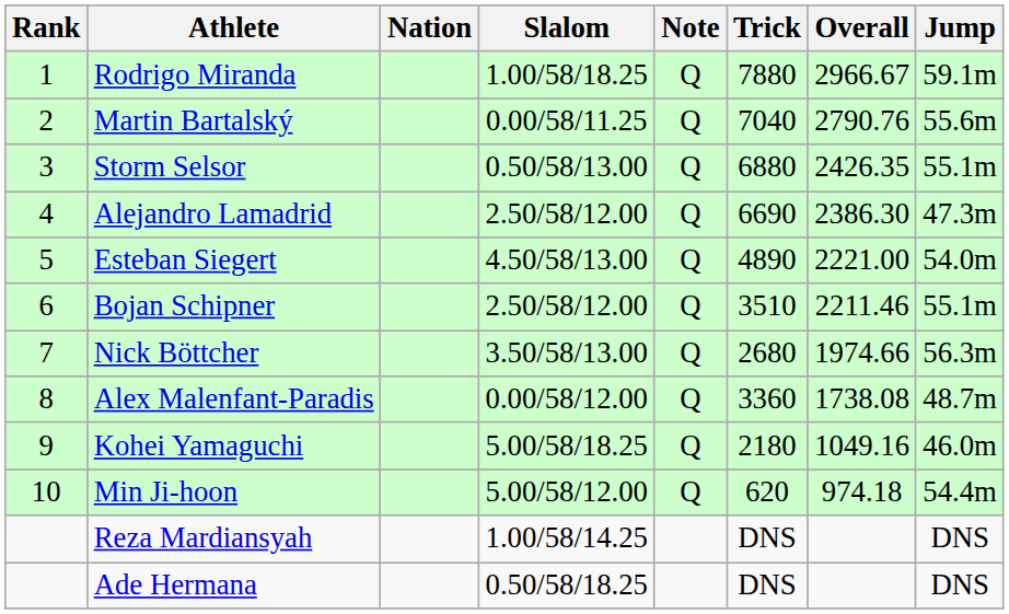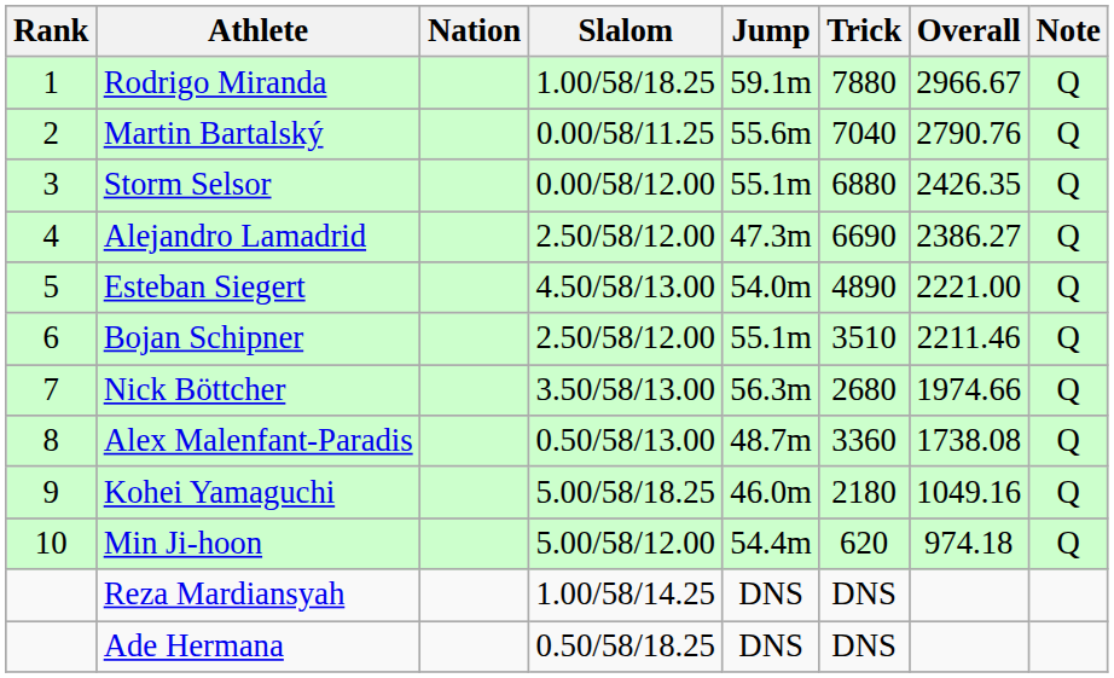 <table class="wikitable sortable" style="text-align:center">
 <tr>
 <th>Rank</th>
 <th>Athlete</th>
 <th>Nation</th>
 <th>Slalom</th>
-<th>Note</th>
+<th>Jump</th>
 <th>Trick</th>
 <th>Overall</th>
-<th>Jump</th>
+<th>Note</th>
 </tr>
 <tr bgcolor=ccffcc>
 <td>1</td>
 <td align=left><a href='#'>Rodrigo Miranda</a></td>
 <td align=left></td>
 <td>1.00/58/18.25</td>
-<td>Q</td>
+<td>59.1m</td>
 <td>7880</td>
 <td>2966.67</td>
-<td>59.1m</td>
+<td>Q</td>
 </tr>
 <tr bgcolor=ccffcc>
 <td>2</td>
 <td align=left><a href='#'>Martin Bartalský</a></td>
 <td align=left></td>
 <td>0.00/58/11.25</td>
-<td>Q</td>
+<td>55.6m</td>
 <td>7040</td>
 <td>2790.76</td>
-<td>55.6m</td>
+<td>Q</td>
 </tr>
 <tr bgcolor=ccffcc>
 <td>3</td>
 <td align=left><a href='#'>Storm Selsor</a></td>
 <td align=left></td>
-<td>0.50/58/13.00</td>
-<td>Q</td>
+<td>0.00/58/12.00</td>
+<td>55.1m</td>
 <td>6880</td>
 <td>2426.35</td>
-<td>55.1m</td>
+<td>Q</td>
 </tr>
 <tr bgcolor=ccffcc>
 <td>4</td>
 <td align=left><a href='#'>Alejandro Lamadrid</a></td>
 <td align=left></td>
 <td>2.50/58/12.00</td>
+<td>47.3m</td>
+<td>6690</td>
+<td>2386.27</td>
 <td>Q</td>
-<td>6690</td>
-<td>2386.30</td>
-<td>47.3m</td>
 </tr>
 <tr bgcolor=ccffcc>
 <td>5</td>
 <td align=left><a href='#'>Esteban Siegert</a></td>
 <td align=left></td>
 <td>4.50/58/13.00</td>
-<td>Q</td>
+<td>54.0m</td>
 <td>4890</td>
 <td>2221.00</td>
-<td>54.0m</td>
+<td>Q</td>
 </tr>
 <tr bgcolor=ccffcc>
 <td>6</td>
 <td align=left><a href='#'>Bojan Schipner</a></td>
 <td align=left></td>
 <td>2.50/58/12.00</td>
-<td>Q</td>
+<td>55.1m</td>
 <td>3510</td>
 <td>2211.46</td>
-<td>55.1m</td>
+<td>Q</td>
 </tr>
 <tr bgcolor=ccffcc>
 <td>7</td>
 <td align=left><a href='#'>Nick Böttcher</a></td>
 <td align=left></td>
 <td>3.50/58/13.00</td>
-<td>Q</td>
+<td>56.3m</td>
 <td>2680</td>
 <td>1974.66</td>
-<td>56.3m</td>
+<td>Q</td>
 </tr>
 <tr bgcolor=ccffcc>
 <td>8</td>
 <td align=left><a href='#'>Alex Malenfant-Paradis</a></td>
 <td align=left></td>
-<td>0.00/58/12.00</td>
-<td>Q</td>
+<td>0.50/58/13.00</td>
+<td>48.7m</td>
 <td>3360</td>
 <td>1738.08</td>
-<td>48.7m</td>
+<td>Q</td>
 </tr>
 <tr bgcolor=ccffcc>
 <td>9</td>
 <td align=left><a href='#'>Kohei Yamaguchi</a></td>
 <td align=left></td>
 <td>5.00/58/18.25</td>
-<td>Q</td>
+<td>46.0m</td>
 <td>2180</td>
 <td>1049.16</td>
-<td>46.0m</td>
+<td>Q</td>
 </tr>
 <tr bgcolor=ccffcc>
 <td>10</td>
 <td align=left><a href='#'>Min Ji-hoon</a></td>
 <td align=left></td>
 <td>5.00/58/12.00</td>
-<td>Q</td>
+<td>54.4m</td>
 <td>620</td>
 <td>974.18</td>
-<td>54.4m</td>
+<td>Q</td>
 </tr>
 <tr>
 <td></td>
 <td align=left><a href='#'>Reza Mardiansyah</a></td>
 <td align=left></td>
 <td>1.00/58/14.25</td>
-<td></td>
+<td>DNS</td>
 <td>DNS</td>
 <td></td>
-<td>DNS</td>
+<td></td>
 </tr>
 <tr>
 <td></td>
 <td align=left><a href='#'>Ade Hermana</a></td>
 <td align=left></td>
 <td>0.50/58/18.25</td>
-<td></td>
+<td>DNS</td>
 <td>DNS</td>
 <td></td>
-<td>DNS</td>
+<td></td>
 </tr>
 </table>
